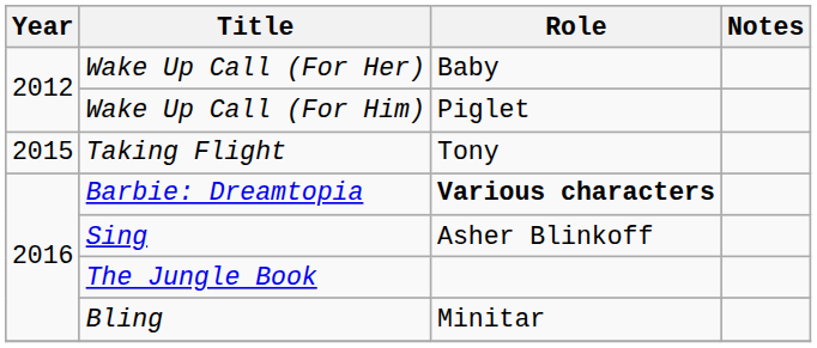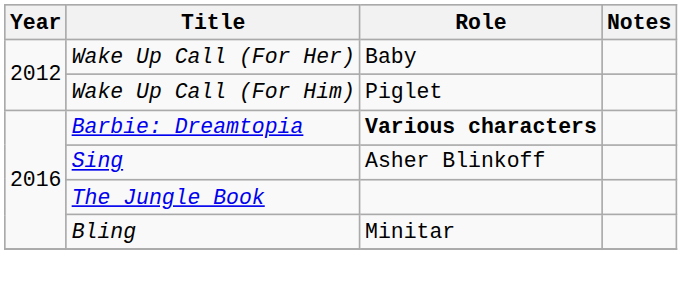 <table class="wikitable sortable">
 <tr>
 <th>Year</th>
 <th>Title</th>
 <th>Role</th>
 <th>Notes</th>
 </tr>
 <tr>
 <td rowspan="2">2012</td>
 <td><em>Wake Up Call (For Her)</em></td>
 <td>Baby</td>
 <td></td>
 </tr>
 <tr>
 <td><em>Wake Up Call (For Him)</em></td>
 <td>Piglet</td>
-<td></td>
-</tr>
-<tr>
-<td>2015</td>
-<td><em>Taking Flight</em></td>
-<td>Tony</td>
 <td></td>
 </tr>
 <tr>
 <td rowspan="4">2016</td>
 <td><em><a href='#'>Barbie: Dreamtopia</a></em></td>
 <td><strong>Various characters</strong></td>
 <td></td>
 </tr>
 <tr>
 <td><em><a href='#'>Sing</a></em></td>
 <td>Asher Blinkoff</td>
 <td></td>
 </tr>
 <tr>
 <td><em><a href='#'>The Jungle Book</a></em></td>
 <td></td>
 <td></td>
 </tr>
 <tr>
 <td><em>Bling</em></td>
 <td>Minitar</td>
 <td></td>
 </tr>
 <tr>
 </tr>
 </table>
